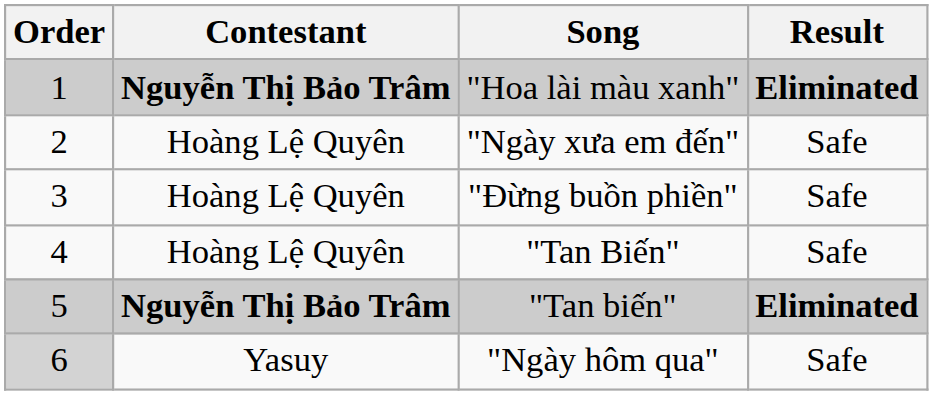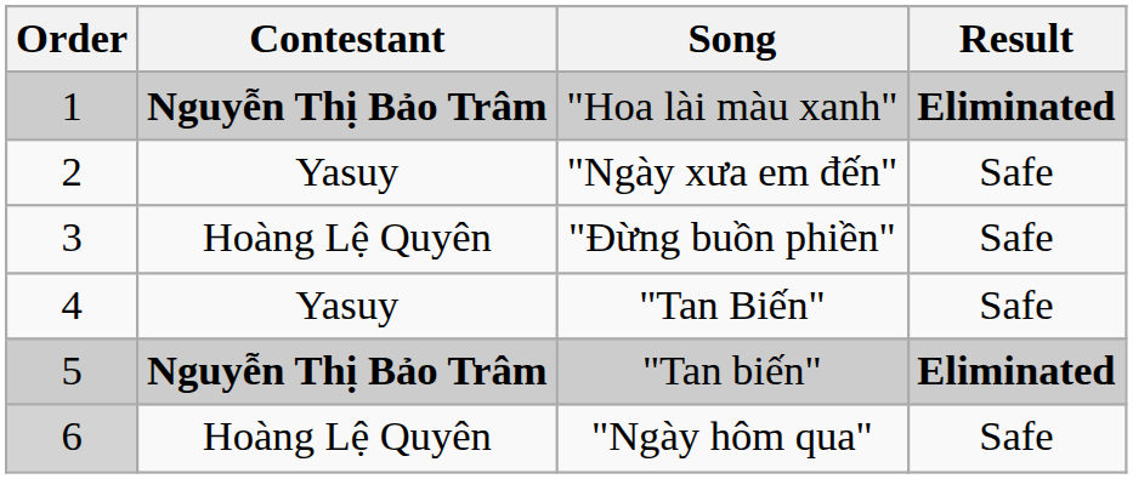 <table class="wikitable plainrowheaders" style="text-align:center;">
 <tr style="background:#f2f2f2;">
 <th scope="col">Order</th>
 <th scope="col">Contestant</th>
 <th scope="col">Song</th>
 <th scope="col">Result</th>
 </tr>
 <tr style="background:#ccc;">
 <td>1</td>
 <td scope="row"><strong>Nguyễn Thị Bảo Trâm</strong></td>
 <td>"Hoa lài màu xanh"</td>
 <td><strong>Eliminated</strong></td>
 </tr>
 <tr>
 <td>2</td>
-<td scope="row">Hoàng Lệ Quyên</td>
+<td scope="row">Yasuy</td>
 <td>"Ngày xưa em đến"</td>
 <td>Safe</td>
 </tr>
 <tr>
 <td>3</td>
 <td scope="row">Hoàng Lệ Quyên</td>
 <td>"Đừng buồn phiền"</td>
 <td>Safe</td>
 </tr>
 <tr>
 <td>4</td>
-<td scope="row">Hoàng Lệ Quyên</td>
+<td scope="row">Yasuy</td>
 <td>"Tan Biến"</td>
 <td>Safe</td>
 </tr>
 <tr style="background:#ccc;">
 <td>5</td>
 <td scope="row"><strong>Nguyễn Thị Bảo Trâm</strong></td>
 <td>"Tan biến"</td>
 <td><strong>Eliminated</strong></td>
 </tr>
 <tr>
 <td style="background: lightgrey;">6</td>
-<td scope="row">Yasuy</td>
+<td scope="row">Hoàng Lệ Quyên</td>
 <td>"Ngày hôm qua"</td>
 <td>Safe</td>
 </tr>
 </table>
